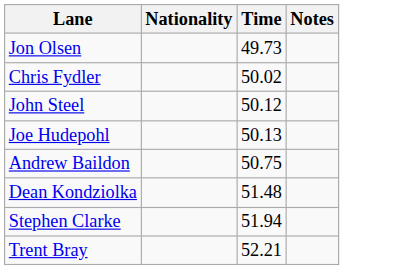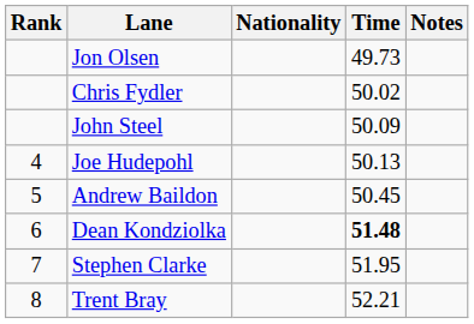 <table class="wikitable sortable" style="text-align:center">
 <tr>
+<th>Rank</th>
 <th>Lane</th>
 <th>Nationality</th>
 <th>Time</th>
 <th>Notes</th>
 </tr>
 <tr>
+<td></td>
 <td align=left><a href='#'>Jon Olsen</a></td>
 <td align=left></td>
 <td>49.73</td>
 <td></td>
 </tr>
 <tr>
+<td></td>
 <td align=left><a href='#'>Chris Fydler</a></td>
 <td align=left></td>
 <td>50.02</td>
 <td></td>
 </tr>
 <tr>
+<td></td>
 <td align=left><a href='#'>John Steel</a></td>
 <td align=left></td>
-<td>50.12</td>
+<td>50.09</td>
 <td></td>
 </tr>
 <tr>
+<td>4</td>
 <td align=left><a href='#'>Joe Hudepohl</a></td>
 <td align=left></td>
 <td>50.13</td>
 <td></td>
 </tr>
 <tr>
+<td>5</td>
 <td align=left><a href='#'>Andrew Baildon</a></td>
 <td align=left></td>
-<td>50.75</td>
+<td>50.45</td>
 <td></td>
 </tr>
 <tr>
+<td>6</td>
 <td align=left><a href='#'>Dean Kondziolka</a></td>
 <td align=left></td>
-<td>51.48</td>
+<td><strong>51.48</strong></td>
 <td></td>
 </tr>
 <tr>
+<td>7</td>
 <td align=left><a href='#'>Stephen Clarke</a></td>
 <td align=left></td>
-<td>51.94</td>
+<td>51.95</td>
 <td></td>
 </tr>
 <tr>
+<td>8</td>
 <td align=left><a href='#'>Trent Bray</a></td>
 <td align=left></td>
 <td>52.21</td>
 <td></td>
 </tr>
 </table>
